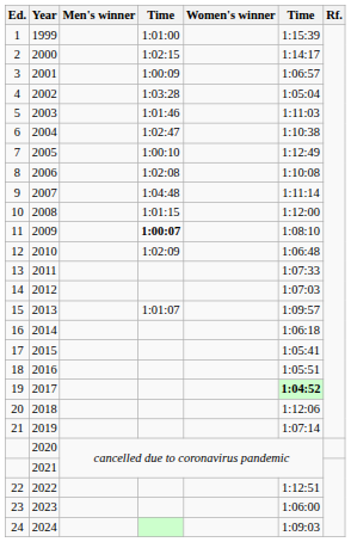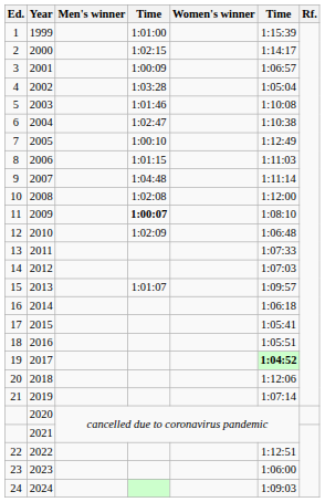 <table class="wikitable sortable" style="text-align:center">
 <tr>
 <th class="unsortable">Ed.</th>
 <th>Year</th>
 <th>Men's winner</th>
 <th>Time</th>
 <th>Women's winner</th>
 <th>Time</th>
 <th class="unsortable">Rf.</th>
 </tr>
 <tr>
 <td>1</td>
 <td>1999</td>
 <td align="left"></td>
 <td>1:01:00</td>
 <td align="left"></td>
 <td>1:15:39</td>
 </tr>
 <tr>
 <td>2</td>
 <td>2000</td>
 <td align="left"></td>
 <td>1:02:15</td>
 <td align="left"></td>
 <td>1:14:17</td>
 </tr>
 <tr>
 <td>3</td>
 <td>2001</td>
 <td align="left"></td>
 <td>1:00:09</td>
 <td align="left"></td>
 <td>1:06:57</td>
 </tr>
 <tr>
 <td>4</td>
 <td>2002</td>
 <td align="left"></td>
 <td>1:03:28</td>
 <td align="left"></td>
 <td>1:05:04</td>
 </tr>
 <tr>
 <td>5</td>
 <td>2003</td>
 <td align="left"></td>
 <td>1:01:46</td>
 <td align="left"></td>
-<td>1:11:03</td>
+<td>1:10:08</td>
 </tr>
 <tr>
 <td>6</td>
 <td>2004</td>
 <td align="left"></td>
 <td>1:02:47</td>
 <td align="left"></td>
 <td>1:10:38</td>
 </tr>
 <tr>
 <td>7</td>
 <td>2005</td>
 <td align="left"></td>
 <td>1:00:10</td>
 <td align="left"></td>
 <td>1:12:49</td>
 </tr>
 <tr>
 <td>8</td>
 <td>2006</td>
 <td align="left"></td>
-<td>1:02:08</td>
+<td>1:01:15</td>
 <td align="left"></td>
-<td>1:10:08</td>
+<td>1:11:03</td>
 </tr>
 <tr>
 <td>9</td>
 <td>2007</td>
 <td align="left"></td>
 <td>1:04:48</td>
 <td align="left"></td>
 <td>1:11:14</td>
 </tr>
 <tr>
 <td>10</td>
 <td>2008</td>
 <td align="left"></td>
-<td>1:01:15</td>
+<td>1:02:08</td>
 <td align="left"></td>
 <td>1:12:00</td>
 </tr>
 <tr>
 <td>11</td>
 <td>2009</td>
 <td align="left"></td>
 <td><strong>1:00:07</strong></td>
 <td align="left"></td>
 <td>1:08:10</td>
 </tr>
 <tr>
 <td>12</td>
 <td>2010</td>
 <td align="left"></td>
 <td>1:02:09</td>
 <td align="left"></td>
 <td>1:06:48</td>
 </tr>
 <tr>
 <td>13</td>
 <td>2011</td>
 <td align="left"></td>
 <td></td>
 <td align="left"></td>
 <td>1:07:33</td>
 </tr>
 <tr>
 <td>14</td>
 <td>2012</td>
 <td align="left"></td>
 <td></td>
 <td align="left"></td>
 <td>1:07:03</td>
 </tr>
 <tr>
 <td>15</td>
 <td>2013</td>
 <td align="left"></td>
 <td>1:01:07</td>
 <td align="left"></td>
 <td>1:09:57</td>
 </tr>
 <tr>
 <td>16</td>
 <td>2014</td>
 <td align="left"></td>
 <td></td>
 <td align="left"></td>
 <td>1:06:18</td>
 </tr>
 <tr>
 <td>17</td>
 <td>2015</td>
 <td align="left"></td>
 <td></td>
 <td align="left"></td>
 <td>1:05:41</td>
 </tr>
 <tr>
 <td>18</td>
 <td>2016</td>
 <td align="left"></td>
 <td></td>
 <td align="left"></td>
 <td>1:05:51</td>
 </tr>
 <tr>
 <td>19</td>
 <td>2017</td>
 <td align="left"></td>
 <td></td>
 <td align="left"></td>
 <td bgcolor="#CCFFCC"><strong>1:04:52</strong></td>
 </tr>
 <tr>
 <td>20</td>
 <td>2018</td>
 <td align="left"></td>
 <td></td>
 <td align="left"></td>
 <td>1:12:06</td>
 </tr>
 <tr>
 <td>21</td>
 <td>2019</td>
 <td align="left"></td>
 <td></td>
 <td align="left"></td>
 <td>1:07:14</td>
 </tr>
 <tr>
 <td></td>
 <td>2020</td>
 <td rowspan="2" colspan="4" align="center" data-sort-value=""><em>cancelled due to coronavirus pandemic</em></td>
 <td></td>
 </tr>
 <tr>
 <td></td>
 <td>2021</td>
 </tr>
 <tr>
 <td>22</td>
 <td>2022</td>
 <td align="left"></td>
 <td></td>
 <td align="left"></td>
 <td>1:12:51</td>
 </tr>
 <tr>
 <td>23</td>
 <td>2023</td>
 <td align="left"></td>
 <td></td>
 <td align="left"></td>
 <td>1:06:00</td>
 </tr>
 <tr>
 <td>24</td>
 <td>2024</td>
 <td align="left"></td>
 <td bgcolor="#CCFFCC"></td>
 <td align="left"></td>
 <td>1:09:03</td>
 </tr>
 </table>
